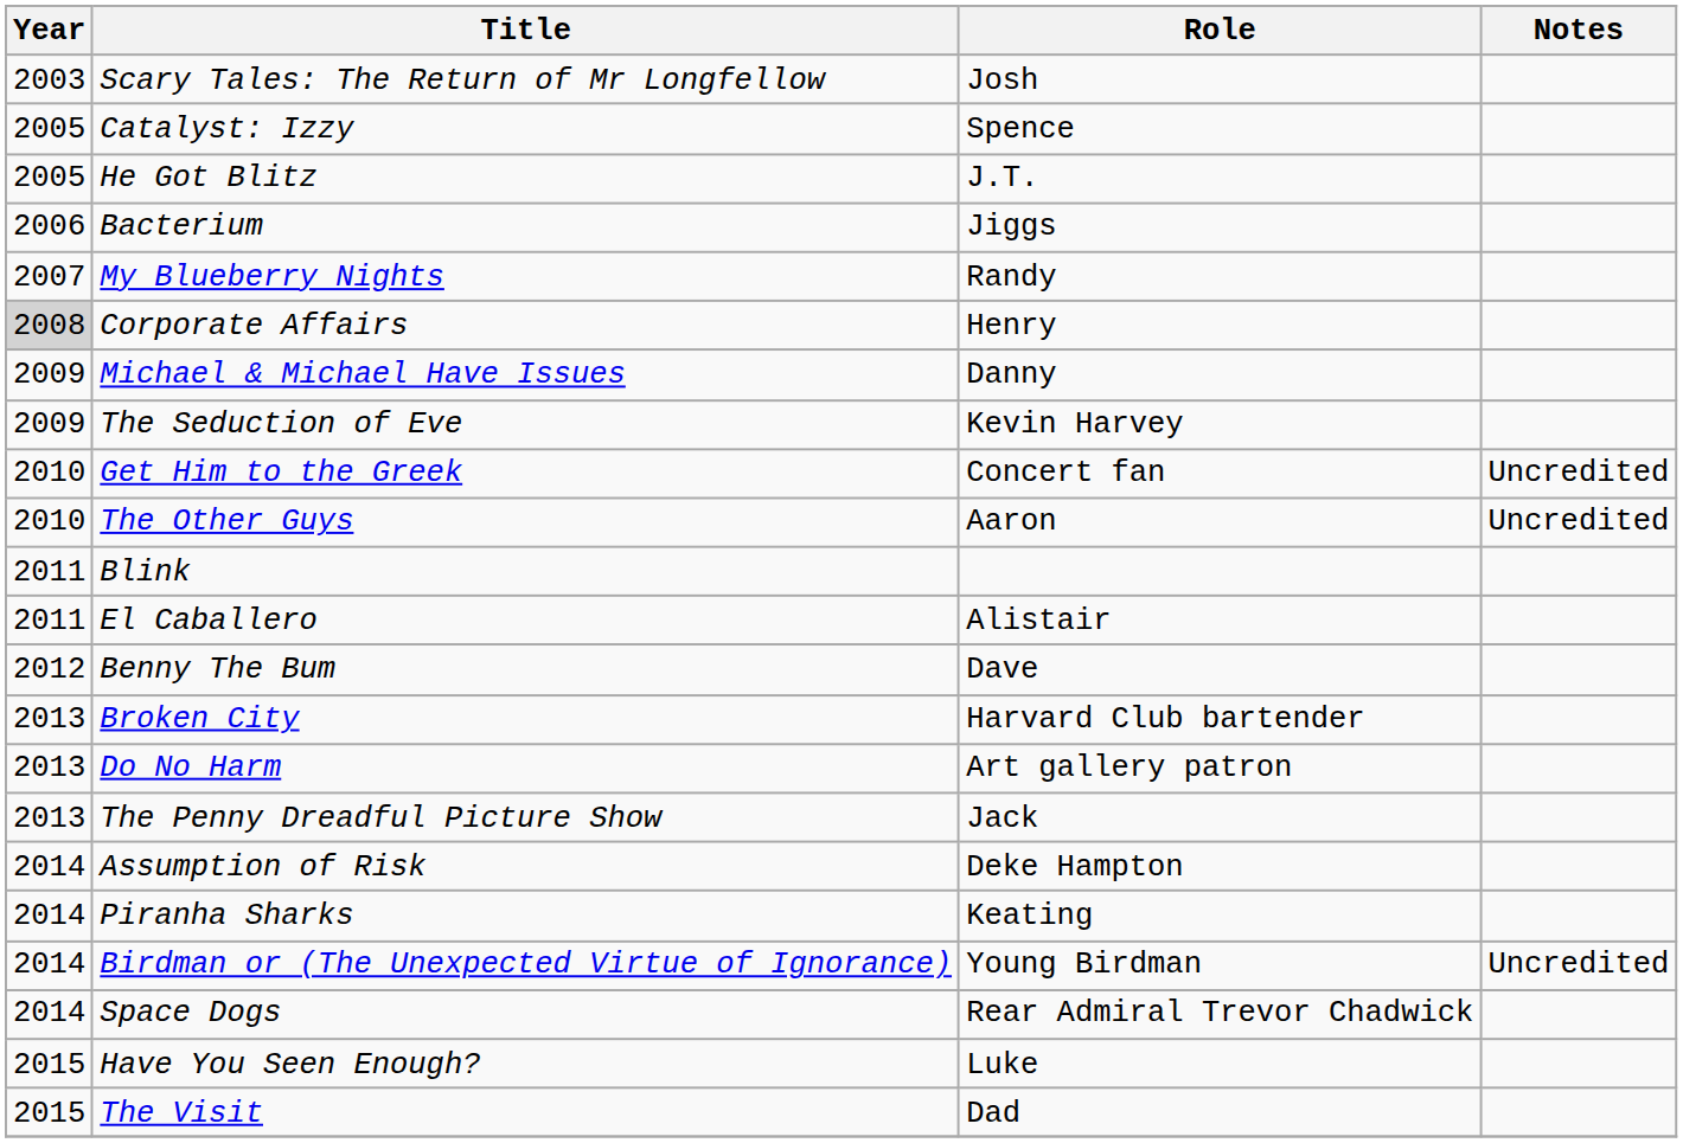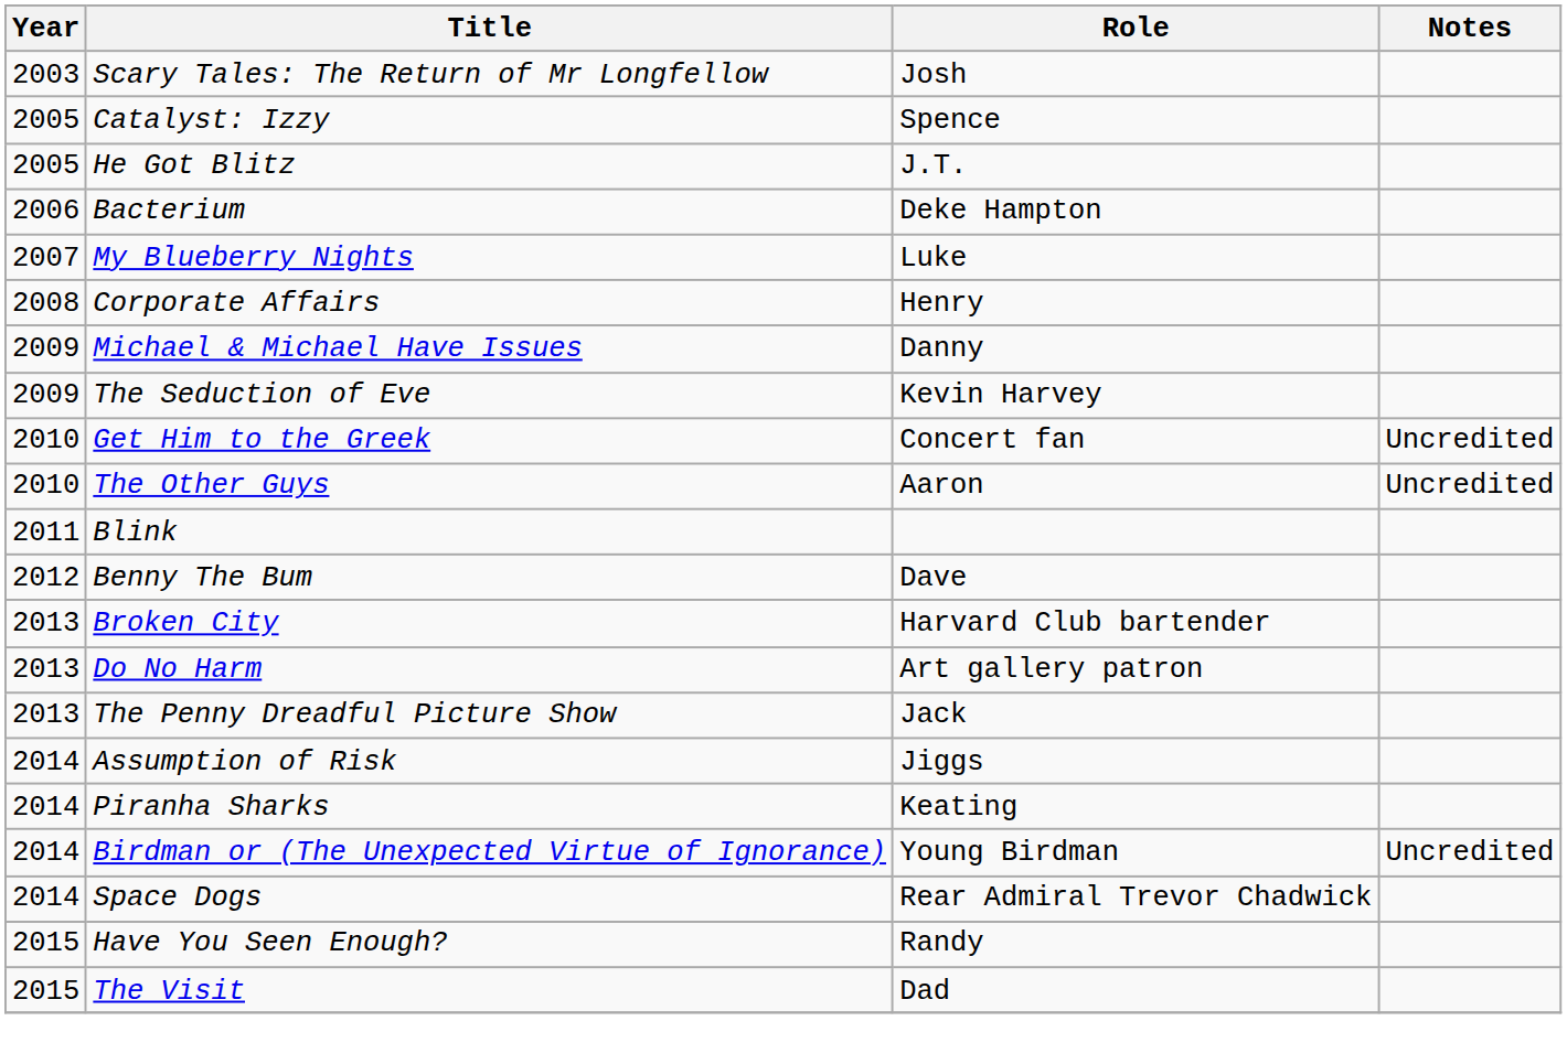 <table class="wikitable sortable">
 <tr>
 <th>Year</th>
 <th>Title</th>
 <th>Role</th>
 <th>Notes</th>
 </tr>
 <tr>
 <td>2003</td>
 <td><em>Scary Tales: The Return of Mr Longfellow</em></td>
 <td>Josh</td>
 <td></td>
 </tr>
 <tr>
 <td>2005</td>
 <td><em>Catalyst: Izzy</em></td>
 <td>Spence</td>
 <td></td>
 </tr>
 <tr>
 <td>2005</td>
 <td><em>He Got Blitz</em></td>
 <td>J.T.</td>
 <td></td>
 </tr>
 <tr>
 <td>2006</td>
 <td><em>Bacterium</em></td>
-<td>Jiggs</td>
+<td>Deke Hampton</td>
 <td></td>
 </tr>
 <tr>
 <td>2007</td>
 <td><em><a href='#'>My Blueberry Nights</a></em></td>
-<td>Randy</td>
+<td>Luke</td>
 <td></td>
 </tr>
 <tr>
-<td style="background: lightgrey;">2008</td>
+<td>2008</td>
 <td><em>Corporate Affairs</em></td>
 <td>Henry</td>
 <td></td>
 </tr>
 <tr>
 <td>2009</td>
 <td><em><a href='#'>Michael & Michael Have Issues</a></em></td>
 <td>Danny</td>
 <td></td>
 </tr>
 <tr>
 <td>2009</td>
 <td><em>The Seduction of Eve</em></td>
 <td>Kevin Harvey</td>
 <td></td>
 </tr>
 <tr>
 <td>2010</td>
 <td><em><a href='#'>Get Him to the Greek</a></em></td>
 <td>Concert fan</td>
 <td>Uncredited</td>
 </tr>
 <tr>
 <td>2010</td>
 <td><em><a href='#'>The Other Guys</a></em></td>
 <td>Aaron</td>
 <td>Uncredited</td>
 </tr>
 <tr>
 <td>2011</td>
 <td><em>Blink</em></td>
 <td></td>
 <td></td>
 </tr>
 <tr>
-<td>2011</td>
-<td><em>El Caballero</em></td>
-<td>Alistair</td>
-<td></td>
-</tr>
-<tr>
 <td>2012</td>
 <td><em>Benny The Bum</em></td>
 <td>Dave</td>
 <td></td>
 </tr>
 <tr>
 <td>2013</td>
 <td><em><a href='#'>Broken City</a></em></td>
 <td>Harvard Club bartender</td>
 <td></td>
 </tr>
 <tr>
 <td>2013</td>
 <td><em><a href='#'>Do No Harm</a></em></td>
 <td>Art gallery patron</td>
 <td></td>
 </tr>
 <tr>
 <td>2013</td>
 <td><em>The Penny Dreadful Picture Show</em></td>
 <td>Jack</td>
 <td></td>
 </tr>
 <tr>
 <td>2014</td>
 <td><em>Assumption of Risk</em></td>
-<td>Deke Hampton</td>
+<td>Jiggs</td>
 <td></td>
 </tr>
 <tr>
 <td>2014</td>
 <td><em>Piranha Sharks</em></td>
 <td>Keating</td>
 <td></td>
 </tr>
 <tr>
 <td>2014</td>
 <td><em><a href='#'>Birdman or (The Unexpected Virtue of Ignorance)</a></em></td>
 <td>Young Birdman</td>
 <td>Uncredited</td>
 </tr>
 <tr>
 <td>2014</td>
 <td><em>Space Dogs</em></td>
 <td>Rear Admiral Trevor Chadwick</td>
 <td></td>
 </tr>
 <tr>
 <td>2015</td>
 <td><em>Have You Seen Enough?</em></td>
-<td>Luke</td>
+<td>Randy</td>
 <td></td>
 </tr>
 <tr>
 <td>2015</td>
 <td><em><a href='#'>The Visit</a></em></td>
 <td>Dad</td>
 <td></td>
 </tr>
 <tr>
 </tr>
 </table>
